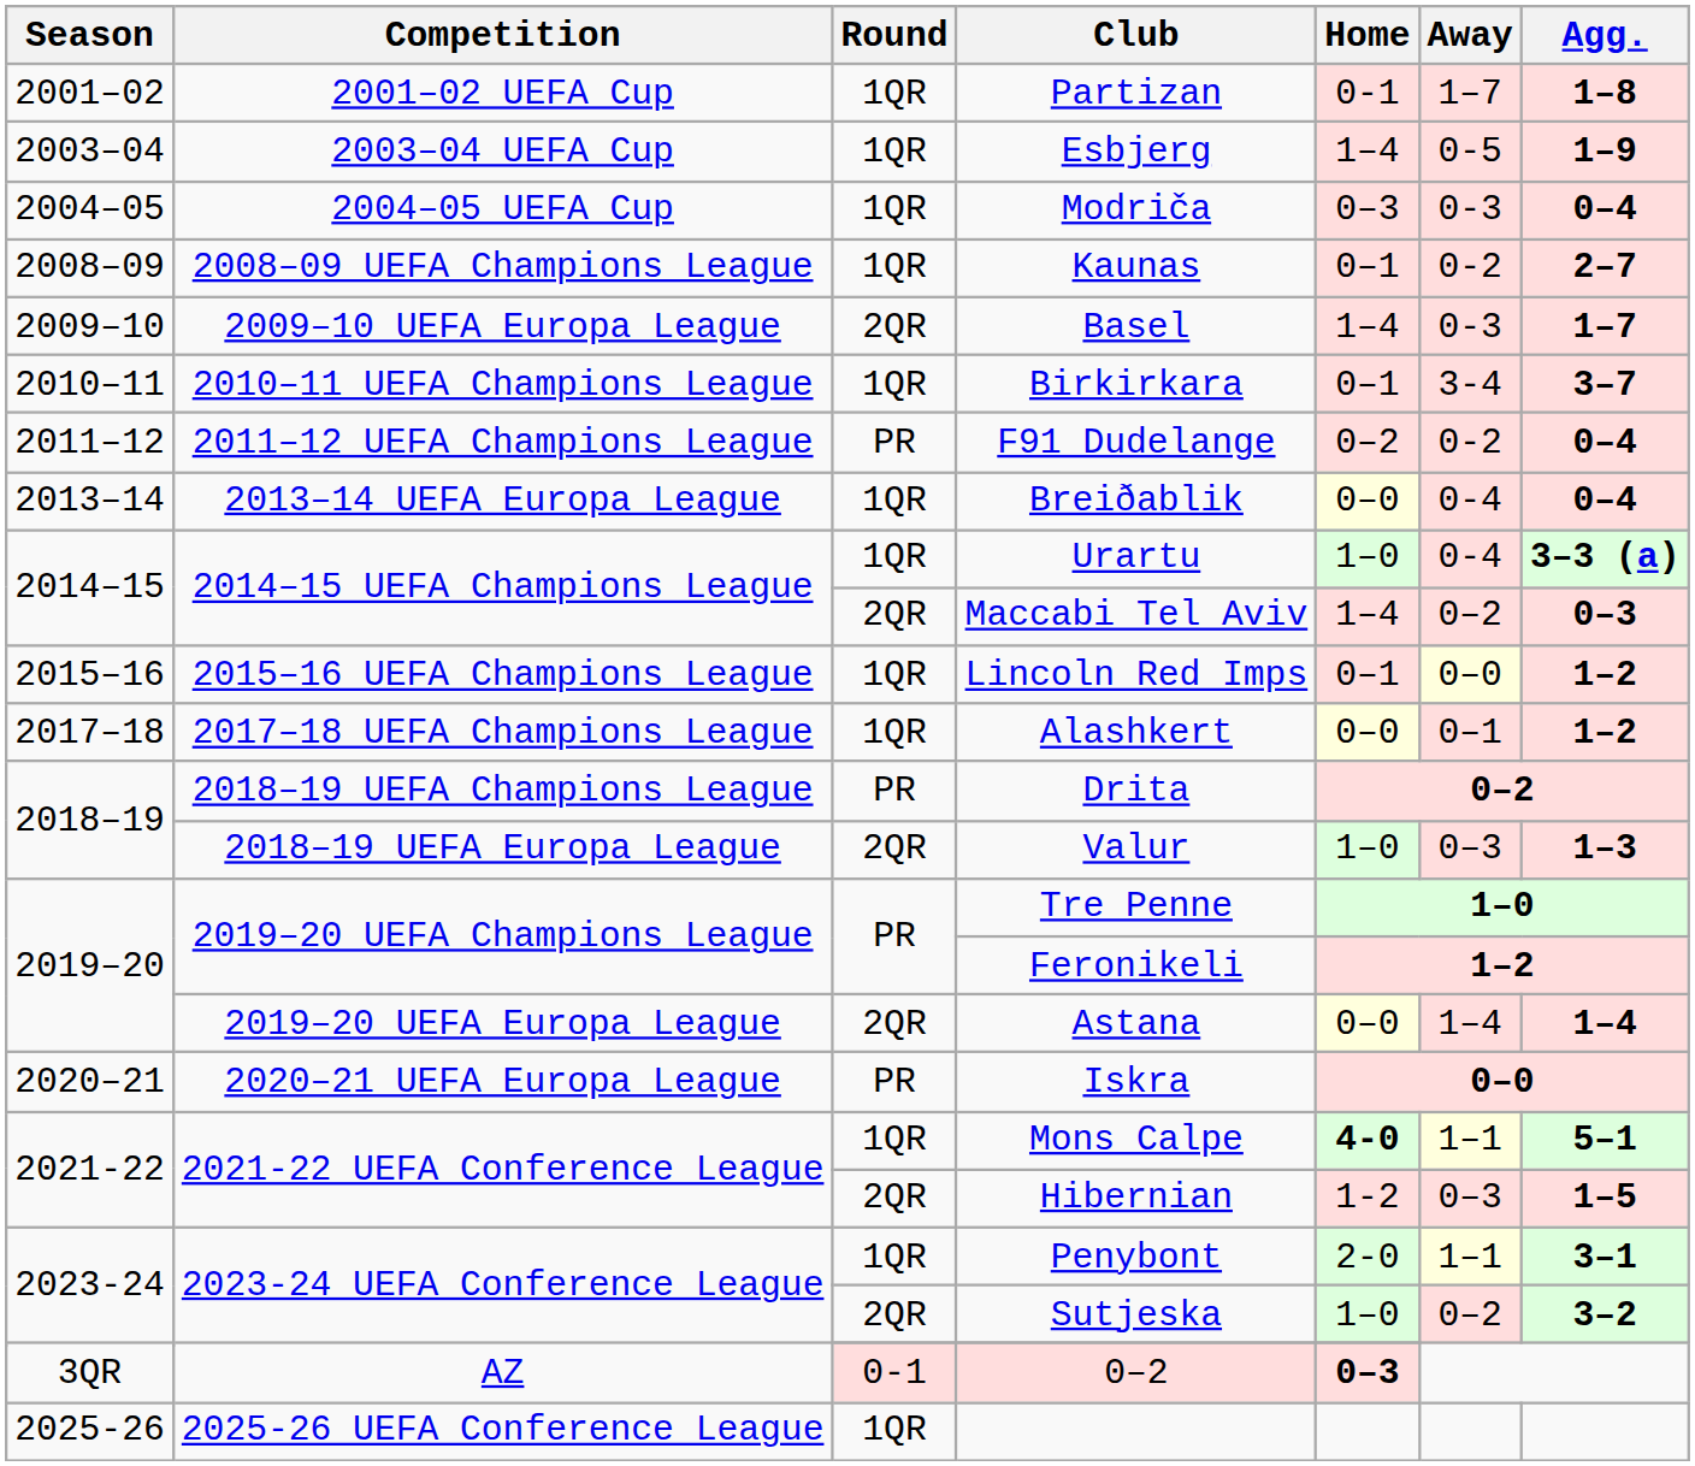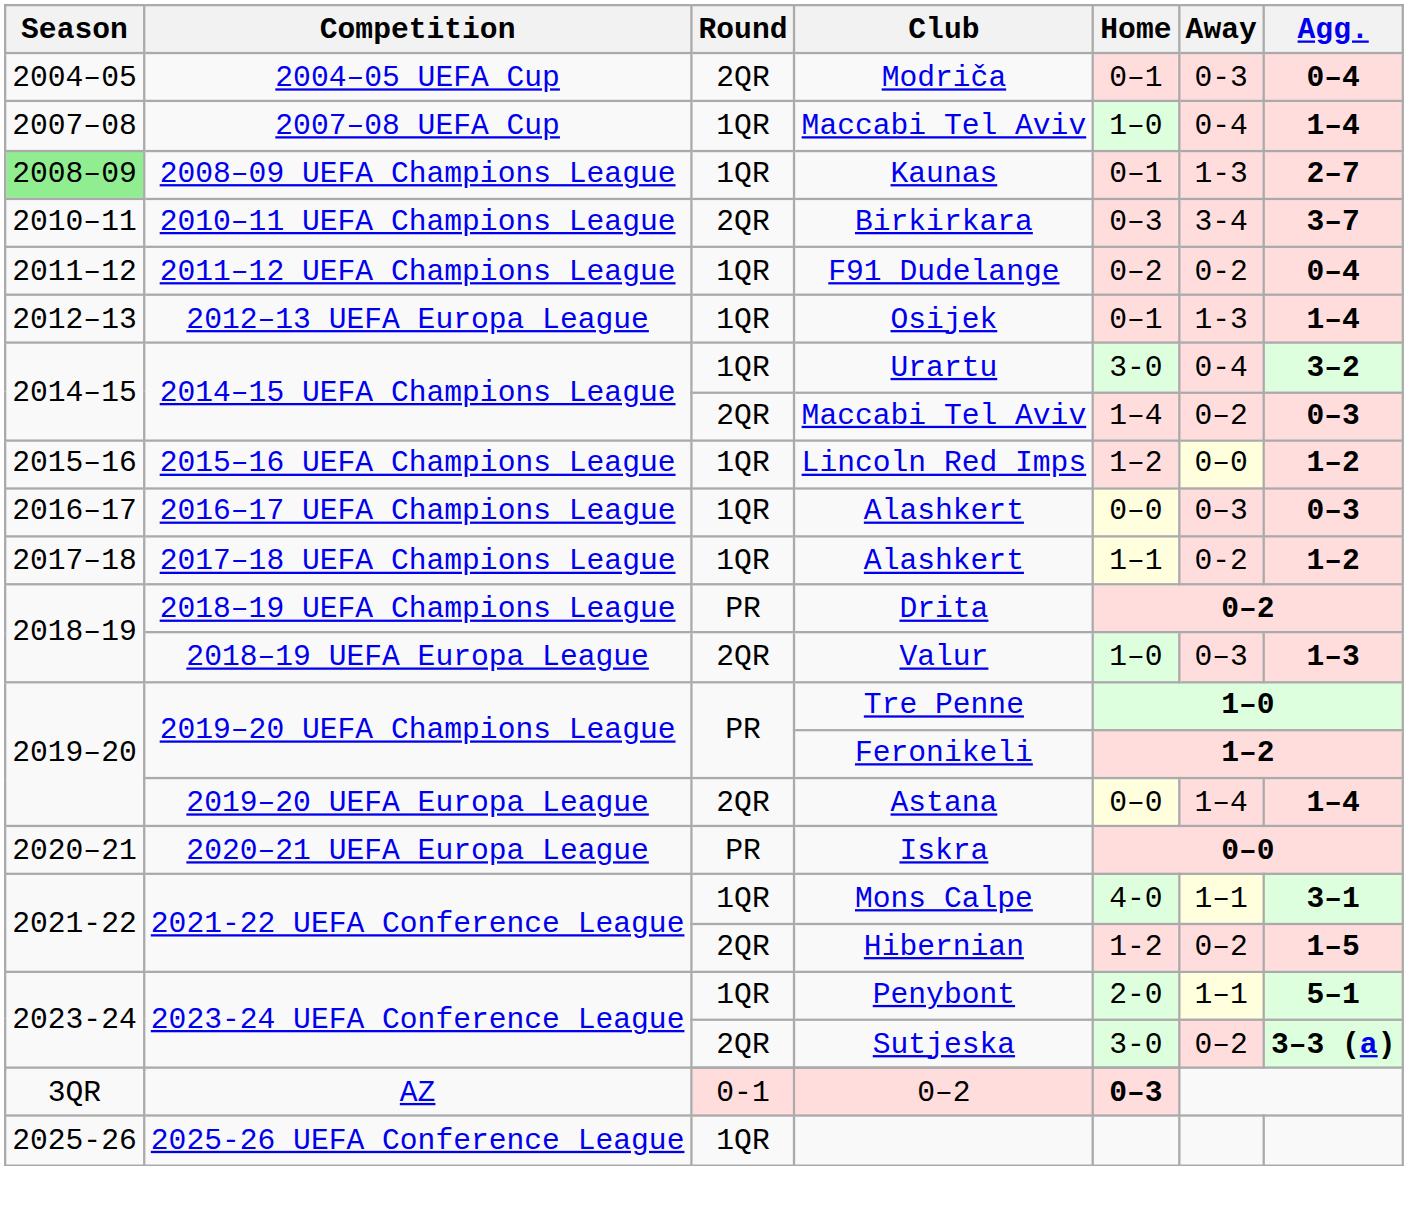 <table class="wikitable" style="text-align:center">
 <tr>
 <th>Season</th>
 <th>Competition</th>
 <th>Round</th>
 <th>Club</th>
 <th>Home</th>
 <th>Away</th>
 <th><a href='#'>Agg.</a></th>
 </tr>
 <tr>
-<td>2001–02</td>
-<td><a href='#'>2001–02 UEFA Cup</a></td>
-<td>1QR</td>
-<td> <a href='#'>Partizan</a></td>
-<td bgcolor="#fdd">0-1</td>
-<td bgcolor="#fdd">1–7</td>
-<td bgcolor="#fdd"><strong>1–8</strong></td>
-</tr>
-<tr>
-<td>2003–04</td>
-<td><a href='#'>2003–04 UEFA Cup</a></td>
-<td>1QR</td>
-<td> <a href='#'>Esbjerg</a></td>
-<td bgcolor="#fdd">1–4</td>
-<td bgcolor="#fdd">0-5</td>
-<td bgcolor="#fdd"><strong>1–9</strong></td>
-</tr>
-<tr>
 <td>2004–05</td>
 <td><a href='#'>2004–05 UEFA Cup</a></td>
-<td>1QR</td>
+<td>2QR</td>
 <td> <a href='#'>Modriča</a></td>
-<td bgcolor="#fdd">0–3</td>
+<td bgcolor="#fdd">0–1</td>
 <td bgcolor="#fdd">0-3</td>
 <td bgcolor="#fdd"><strong>0–4</strong></td>
 </tr>
 <tr>
-<td>2008–09</td>
+<td>2007–08</td>
+<td><a href='#'>2007–08 UEFA Cup</a></td>
+<td>1QR</td>
+<td> <a href='#'>Maccabi Tel Aviv</a></td>
+<td bgcolor="#dfd">1–0</td>
+<td bgcolor="#fdd">0-4</td>
+<td bgcolor="#fdd"><strong>1–4</strong></td>
+</tr>
+<tr>
+<td style="background: lightgreen;">2008–09</td>
 <td><a href='#'>2008–09 UEFA Champions League</a></td>
 <td>1QR</td>
 <td> <a href='#'>Kaunas</a></td>
 <td bgcolor="#fdd">0–1</td>
-<td bgcolor="#fdd">0-2</td>
+<td bgcolor="#fdd">1-3</td>
 <td bgcolor="#fdd"><strong>2–7</strong></td>
-</tr>
-<tr>
-<td>2009–10</td>
-<td><a href='#'>2009–10 UEFA Europa League</a></td>
-<td>2QR</td>
-<td> <a href='#'>Basel</a></td>
-<td bgcolor="#fdd">1–4</td>
-<td bgcolor="#fdd">0-3</td>
-<td bgcolor="#fdd"><strong>1–7</strong></td>
 </tr>
 <tr>
 <td>2010–11</td>
 <td><a href='#'>2010–11 UEFA Champions League</a></td>
-<td>1QR</td>
+<td>2QR</td>
 <td> <a href='#'>Birkirkara</a></td>
-<td bgcolor="#fdd">0–1</td>
+<td bgcolor="#fdd">0–3</td>
 <td bgcolor="#fdd">3-4</td>
 <td bgcolor="#fdd"><strong>3–7</strong></td>
 </tr>
 <tr>
 <td>2011–12</td>
 <td><a href='#'>2011–12 UEFA Champions League</a></td>
-<td>PR</td>
+<td>1QR</td>
 <td> <a href='#'>F91 Dudelange</a></td>
 <td bgcolor="#fdd">0–2</td>
 <td bgcolor="#fdd">0-2</td>
 <td bgcolor="#fdd"><strong>0–4</strong></td>
 </tr>
 <tr>
-<td>2013–14</td>
-<td><a href='#'>2013–14 UEFA Europa League</a></td>
+<td>2012–13</td>
+<td><a href='#'>2012–13 UEFA Europa League</a></td>
 <td>1QR</td>
-<td> <a href='#'>Breiðablik</a></td>
-<td bgcolor="#ffd">0–0</td>
-<td bgcolor="#fdd">0-4</td>
-<td bgcolor="#fdd"><strong>0–4</strong></td>
+<td> <a href='#'>Osijek</a></td>
+<td bgcolor="#fdd">0–1</td>
+<td bgcolor="#fdd">1-3</td>
+<td bgcolor="#fdd"><strong>1–4</strong></td>
 </tr>
 <tr>
 <td rowspan="2">2014–15</td>
 <td rowspan="2"><a href='#'>2014–15 UEFA Champions League</a></td>
 <td>1QR</td>
 <td> <a href='#'>Urartu</a></td>
-<td bgcolor="#dfd">1–0</td>
+<td bgcolor="#dfd">3-0 </td>
 <td bgcolor="#fdd">0-4</td>
-<td bgcolor="#dfd"><strong>3–3 (<a href='#'>a</a>)</strong></td>
+<td bgcolor="#dfd"><strong>3–2</strong></td>
 </tr>
 <tr>
 <td>2QR</td>
 <td> <a href='#'>Maccabi Tel Aviv</a></td>
 <td bgcolor="#fdd">1–4</td>
 <td bgcolor="#fdd">0–2</td>
 <td bgcolor="#fdd"><strong>0–3</strong></td>
 </tr>
 <tr>
 <td>2015–16</td>
 <td><a href='#'>2015–16 UEFA Champions League</a></td>
 <td>1QR</td>
 <td> <a href='#'>Lincoln Red Imps</a></td>
-<td bgcolor="#fdd">0–1</td>
+<td bgcolor="#fdd">1–2</td>
 <td bgcolor="#ffd">0–0</td>
 <td bgcolor="#fdd"><strong>1–2</strong></td>
+</tr>
+<tr>
+<td>2016–17</td>
+<td><a href='#'>2016–17 UEFA Champions League</a></td>
+<td>1QR</td>
+<td> <a href='#'>Alashkert</a></td>
+<td bgcolor="#ffd">0–0</td>
+<td bgcolor="#fdd">0–3</td>
+<td bgcolor="#fdd"><strong>0–3</strong></td>
 </tr>
 <tr>
 <td>2017–18</td>
 <td><a href='#'>2017–18 UEFA Champions League</a></td>
 <td>1QR</td>
 <td> <a href='#'>Alashkert</a></td>
-<td bgcolor="#ffd">0–0</td>
-<td bgcolor="#fdd">0–1</td>
+<td bgcolor="#ffd">1–1</td>
+<td bgcolor="#fdd">0-2</td>
 <td bgcolor="#fdd"><strong>1–2</strong></td>
 </tr>
 <tr>
 <td rowspan="2">2018–19</td>
 <td><a href='#'>2018–19 UEFA Champions League</a></td>
 <td>PR</td>
 <td> <a href='#'>Drita</a></td>
 <td colspan="3" bgcolor="#fdd"><strong>0–2 </strong></td>
 </tr>
 <tr>
 <td><a href='#'>2018–19 UEFA Europa League</a></td>
 <td>2QR</td>
 <td> <a href='#'>Valur</a></td>
 <td bgcolor="#dfd">1–0</td>
 <td bgcolor="#fdd">0–3</td>
 <td bgcolor="#fdd"><strong>1–3</strong></td>
 </tr>
 <tr>
 <td rowspan="3">2019–20</td>
 <td rowspan="2"><a href='#'>2019–20 UEFA Champions League</a></td>
 <td rowspan="2">PR</td>
 <td> <a href='#'>Tre Penne</a></td>
 <td colspan="3" bgcolor="#dfd"><strong>1–0</strong></td>
 </tr>
 <tr>
 <td> <a href='#'>Feronikeli</a></td>
 <td colspan="3" bgcolor="#fdd"><strong>1–2</strong></td>
 </tr>
 <tr>
 <td><a href='#'>2019–20 UEFA Europa League</a></td>
 <td>2QR</td>
 <td> <a href='#'>Astana</a></td>
 <td bgcolor="#ffd">0–0</td>
 <td bgcolor="#fdd">1–4</td>
 <td bgcolor="#fdd"><strong>1–4</strong></td>
 </tr>
 <tr>
 <td>2020–21</td>
 <td><a href='#'>2020–21 UEFA Europa League</a></td>
 <td>PR</td>
 <td> <a href='#'>Iskra</a></td>
 <td colspan="3" bgcolor="#fdd"><strong>0–0  </strong></td>
 </tr>
 <tr>
 <td rowspan="2">2021-22</td>
 <td rowspan="2"><a href='#'>2021-22 UEFA Conference League</a></td>
 <td>1QR</td>
 <td> <a href='#'>Mons Calpe</a></td>
-<td bgcolor="#dfd"><strong>4-0</strong></td>
+<td bgcolor="#dfd">4-0</td>
 <td bgcolor="#ffd">1–1</td>
-<td bgcolor="#dfd"><strong>5–1</strong></td>
+<td bgcolor="#dfd"><strong>3–1</strong></td>
 </tr>
 <tr>
 <td>2QR</td>
 <td> <a href='#'>Hibernian</a></td>
 <td bgcolor="#fdd">1-2</td>
-<td bgcolor="#fdd">0–3</td>
+<td bgcolor="#fdd">0–2</td>
 <td bgcolor="#fdd"><strong>1–5</strong></td>
 </tr>
 <tr>
 <td rowspan="3">2023-24</td>
 <td rowspan="3"><a href='#'>2023-24 UEFA Conference League</a></td>
 <td>1QR</td>
 <td> <a href='#'>Penybont</a></td>
 <td bgcolor="#dfd">2-0 </td>
 <td bgcolor="#ffd">1–1</td>
-<td bgcolor="#dfd"><strong>3–1</strong></td>
+<td bgcolor="#dfd"><strong>5–1</strong></td>
 </tr>
 <tr>
 <td>2QR</td>
 <td> <a href='#'>Sutjeska</a></td>
-<td bgcolor="#dfd">1–0</td>
+<td bgcolor="#dfd">3-0 </td>
 <td bgcolor="#fdd">0–2</td>
-<td bgcolor="#dfd"><strong>3–2</strong></td>
+<td bgcolor="#dfd"><strong>3–3 (<a href='#'>a</a>)</strong></td>
 </tr>
 <tr>
 </tr>
 <tr>
 <td>3QR</td>
 <td> <a href='#'>AZ</a></td>
 <td bgcolor="#fdd">0-1</td>
 <td bgcolor="#fdd">0–2</td>
 <td bgcolor="#fdd"><strong>0–3</strong></td>
 </tr>
 <tr>
 <td>2025-26</td>
 <td><a href='#'>2025-26 UEFA Conference League</a></td>
 <td>1QR</td>
 <td></td>
 <td></td>
 <td></td>
 <td></td>
 </tr>
 </table>
